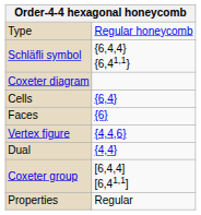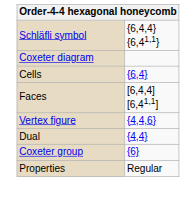 <table class="wikitable" align="right" style="margin-left:10px">
 <tr>
 <th bgcolor=#e7dcc3 colspan=2>Order-4-4 hexagonal honeycomb</th>
-</tr>
-<tr>
-<td bgcolor=#e7dcc3>Type</td>
-<td><a href='#'>Regular honeycomb</a></td>
 </tr>
 <tr>
 <td bgcolor=#e7dcc3><a href='#'>Schläfli symbol</a></td>
 <td>{6,4,4}<br>{6,4<sup>1,1</sup>}</td>
 </tr>
 <tr>
 <td bgcolor=#e7dcc3><a href='#'>Coxeter diagram</a></td>
 <td><br></td>
 </tr>
 <tr>
 <td bgcolor=#e7dcc3>Cells</td>
 <td><a href='#'>{6,4}</a> </td>
 </tr>
 <tr>
 <td bgcolor=#e7dcc3>Faces</td>
-<td><a href='#'>{6}</a></td>
+<td>[6,4,4]<br>[6,4<sup>1,1</sup>]</td>
 </tr>
 <tr>
 <td bgcolor=#e7dcc3><a href='#'>Vertex figure</a></td>
 <td><a href='#'>{4,4,6}</a></td>
 </tr>
 <tr>
 <td bgcolor=#e7dcc3>Dual</td>
 <td><a href='#'>{4,4}</a></td>
 </tr>
 <tr>
 <td bgcolor=#e7dcc3><a href='#'>Coxeter group</a></td>
-<td>[6,4,4]<br>[6,4<sup>1,1</sup>]</td>
+<td><a href='#'>{6}</a></td>
 </tr>
 <tr>
 <td bgcolor=#e7dcc3>Properties</td>
 <td>Regular</td>
 </tr>
 </table>
